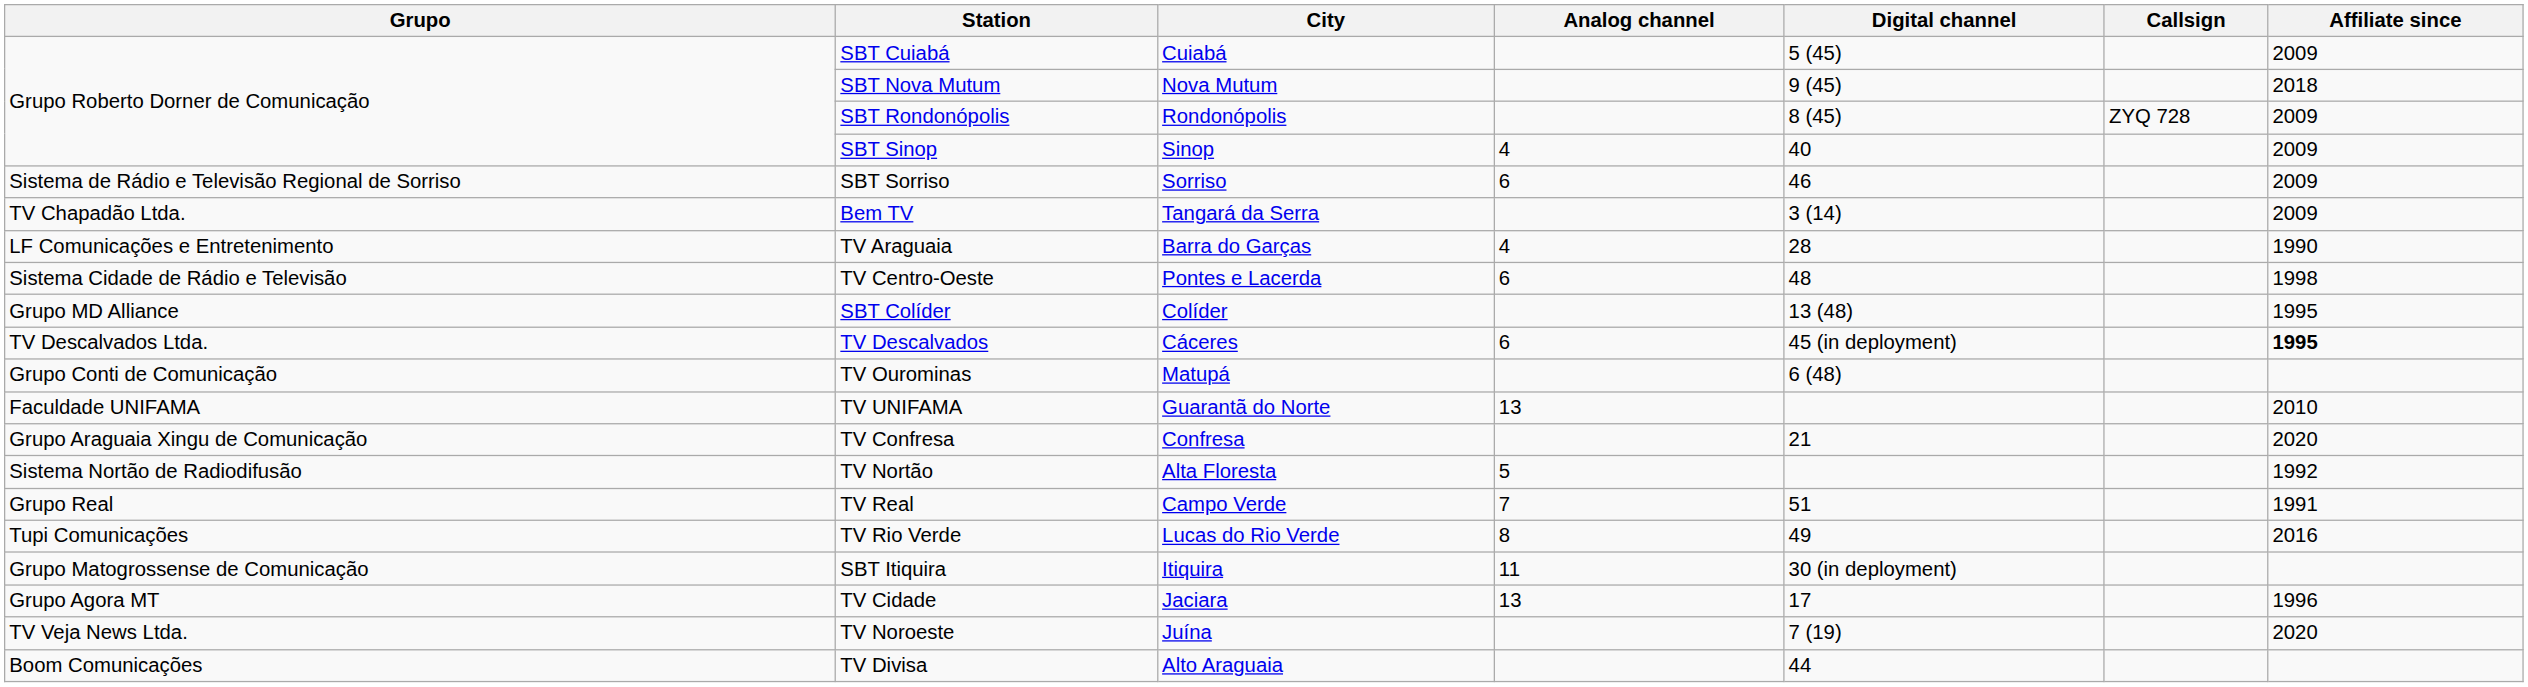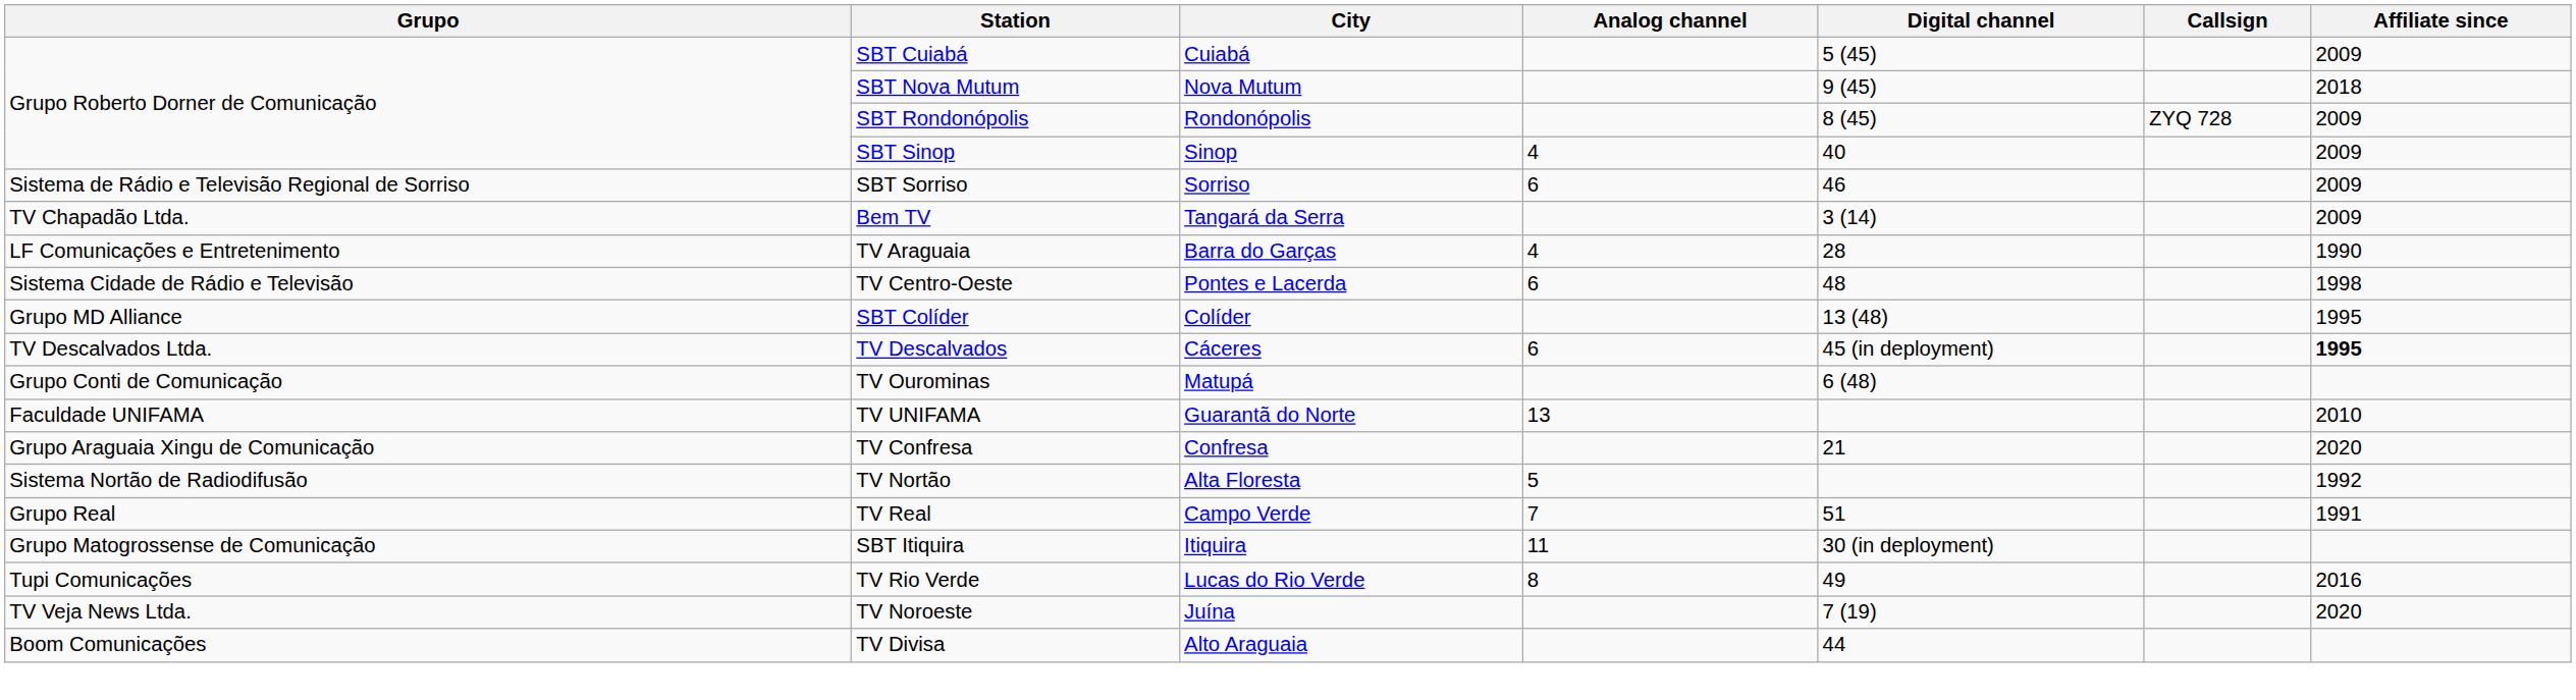 <table class = "wikitable" style = "width: 100%">
 <tr>
 <th>Grupo</th>
 <th>Station</th>
 <th>City</th>
 <th>Analog channel</th>
 <th>Digital channel</th>
 <th>Callsign</th>
 <th>Affiliate since</th>
 </tr>
 <tr>
 <td rowspan = "4">Grupo Roberto Dorner de Comunicação</td>
 <td><a href='#'>SBT Cuiabá</a></td>
 <td><a href='#'>Cuiabá</a></td>
 <td></td>
 <td>5 (45)</td>
 <td></td>
 <td>2009</td>
 </tr>
 <tr>
 <td><a href='#'>SBT Nova Mutum</a></td>
 <td><a href='#'>Nova Mutum</a></td>
 <td></td>
 <td>9 (45)</td>
 <td></td>
 <td>2018</td>
 </tr>
 <tr>
 <td><a href='#'>SBT Rondonópolis</a></td>
 <td><a href='#'>Rondonópolis</a></td>
 <td></td>
 <td>8 (45)</td>
 <td>ZYQ 728</td>
 <td>2009</td>
 </tr>
 <tr>
 <td><a href='#'>SBT Sinop</a></td>
 <td><a href='#'>Sinop</a></td>
 <td>4</td>
 <td>40</td>
 <td></td>
 <td>2009</td>
 </tr>
 <tr>
 <td>Sistema de Rádio e Televisão Regional de Sorriso</td>
 <td>SBT Sorriso</td>
 <td><a href='#'>Sorriso</a></td>
 <td>6</td>
 <td>46</td>
 <td></td>
 <td>2009</td>
 </tr>
 <tr>
 <td>TV Chapadão Ltda.</td>
 <td><a href='#'>Bem TV</a></td>
 <td><a href='#'>Tangará da Serra</a></td>
 <td></td>
 <td>3 (14)</td>
 <td></td>
 <td>2009</td>
 </tr>
 <tr>
 <td>LF Comunicações e Entretenimento</td>
 <td>TV Araguaia</td>
 <td><a href='#'>Barra do Garças</a></td>
 <td>4</td>
 <td>28</td>
 <td></td>
 <td>1990</td>
 </tr>
 <tr>
 <td>Sistema Cidade de Rádio e Televisão</td>
 <td>TV Centro-Oeste</td>
 <td><a href='#'>Pontes e Lacerda</a></td>
 <td>6</td>
 <td>48</td>
 <td></td>
 <td>1998</td>
 </tr>
 <tr>
 <td>Grupo MD Alliance</td>
 <td><a href='#'>SBT Colíder</a></td>
 <td><a href='#'>Colíder</a></td>
 <td></td>
 <td>13 (48)</td>
 <td></td>
 <td>1995</td>
 </tr>
 <tr>
 <td>TV Descalvados Ltda.</td>
 <td><a href='#'>TV Descalvados</a></td>
 <td><a href='#'>Cáceres</a></td>
 <td>6</td>
 <td>45 (in deployment)</td>
 <td></td>
 <td><strong>1995</strong></td>
 </tr>
 <tr>
 <td>Grupo Conti de Comunicação</td>
 <td>TV Ourominas</td>
 <td><a href='#'>Matupá</a></td>
 <td></td>
 <td>6 (48)</td>
 <td></td>
 <td></td>
 </tr>
 <tr>
 <td>Faculdade UNIFAMA</td>
 <td>TV UNIFAMA</td>
 <td><a href='#'>Guarantã do Norte</a></td>
 <td>13</td>
 <td></td>
 <td></td>
 <td>2010</td>
 </tr>
 <tr>
 <td>Grupo Araguaia Xingu de Comunicação</td>
 <td>TV Confresa</td>
 <td><a href='#'>Confresa</a></td>
 <td></td>
 <td>21</td>
 <td></td>
 <td>2020</td>
 </tr>
 <tr>
 <td>Sistema Nortão de Radiodifusão</td>
 <td>TV Nortão</td>
 <td><a href='#'>Alta Floresta</a></td>
 <td>5</td>
 <td></td>
 <td></td>
 <td>1992</td>
 </tr>
 <tr>
 <td>Grupo Real</td>
 <td>TV Real</td>
 <td><a href='#'>Campo Verde</a></td>
 <td>7</td>
 <td>51</td>
 <td></td>
 <td>1991</td>
 </tr>
 <tr>
-<td>Tupi Comunicações</td>
-<td>TV Rio Verde</td>
-<td><a href='#'>Lucas do Rio Verde</a></td>
-<td>8</td>
-<td>49</td>
-<td></td>
-<td>2016</td>
-</tr>
-<tr>
 <td>Grupo Matogrossense de Comunicação</td>
 <td>SBT Itiquira</td>
 <td><a href='#'>Itiquira</a></td>
 <td>11</td>
 <td>30 (in deployment)</td>
 <td></td>
 <td></td>
 </tr>
 <tr>
-<td>Grupo Agora MT</td>
-<td>TV Cidade</td>
-<td><a href='#'>Jaciara</a></td>
-<td>13</td>
-<td>17</td>
+<td>Tupi Comunicações</td>
+<td>TV Rio Verde</td>
+<td><a href='#'>Lucas do Rio Verde</a></td>
+<td>8</td>
+<td>49</td>
 <td></td>
-<td>1996</td>
+<td>2016</td>
 </tr>
 <tr>
 <td>TV Veja News Ltda.</td>
 <td>TV Noroeste</td>
 <td><a href='#'>Juína</a></td>
 <td></td>
 <td>7 (19)</td>
 <td></td>
 <td>2020</td>
 </tr>
 <tr>
 <td>Boom Comunicações</td>
 <td>TV Divisa</td>
 <td><a href='#'>Alto Araguaia</a></td>
 <td></td>
 <td>44</td>
 <td></td>
 <td></td>
 </tr>
 </table>
